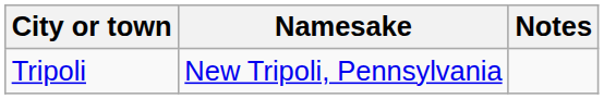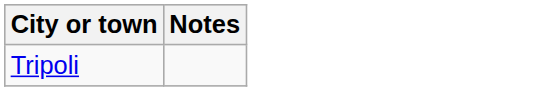 <table class="wikitable">
 <tr>
 <th>City or town</th>
-<th>Namesake</th>
 <th>Notes</th>
 </tr>
 <tr>
 <td><a href='#'>Tripoli</a></td>
-<td><a href='#'>New Tripoli, Pennsylvania</a></td>
 <td></td>
 </tr>
 </table>
